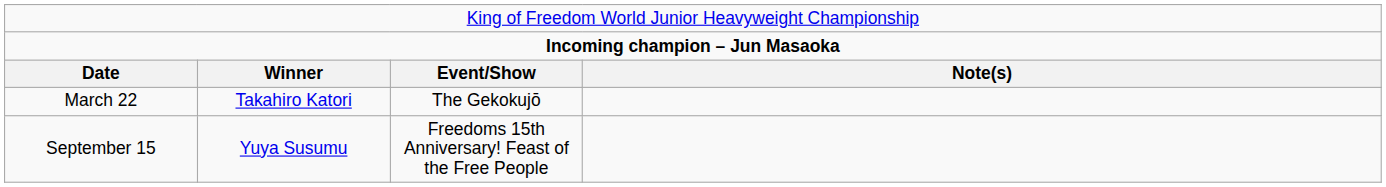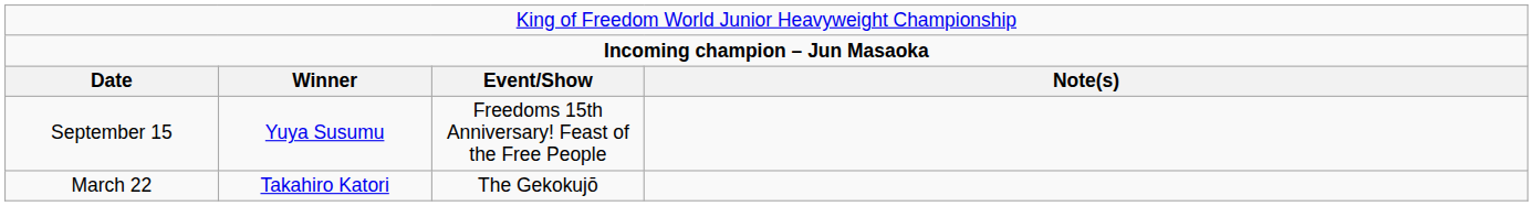 <table class="wikitable" style="text-align:center; width:100%;">
 <tr>
 <td colspan="4" style="text-align: center;"><a href='#'>King of Freedom World Junior Heavyweight Championship</a></td>
 </tr>
 <tr>
 <td colspan="4" style="text-align: center;"><strong>Incoming champion – Jun Masaoka</strong></td>
 </tr>
 <tr>
 <th width=14%>Date</th>
 <th width=14%>Winner</th>
 <th width=14%>Event/Show</th>
 <th width=58%>Note(s)</th>
 </tr>
 <tr>
+<td>September 15</td>
+<td><a href='#'>Yuya Susumu</a></td>
+<td>Freedoms 15th Anniversary! Feast of the Free People</td>
+<td></td>
+</tr>
+<tr>
 <td>March 22</td>
 <td><a href='#'>Takahiro Katori</a></td>
 <td>The Gekokujō</td>
 <td></td>
 </tr>
-<tr>
-<td>September 15</td>
-<td><a href='#'>Yuya Susumu</a></td>
-<td>Freedoms 15th Anniversary! Feast of the Free People</td>
-<td></td>
-</tr>
 </table>
